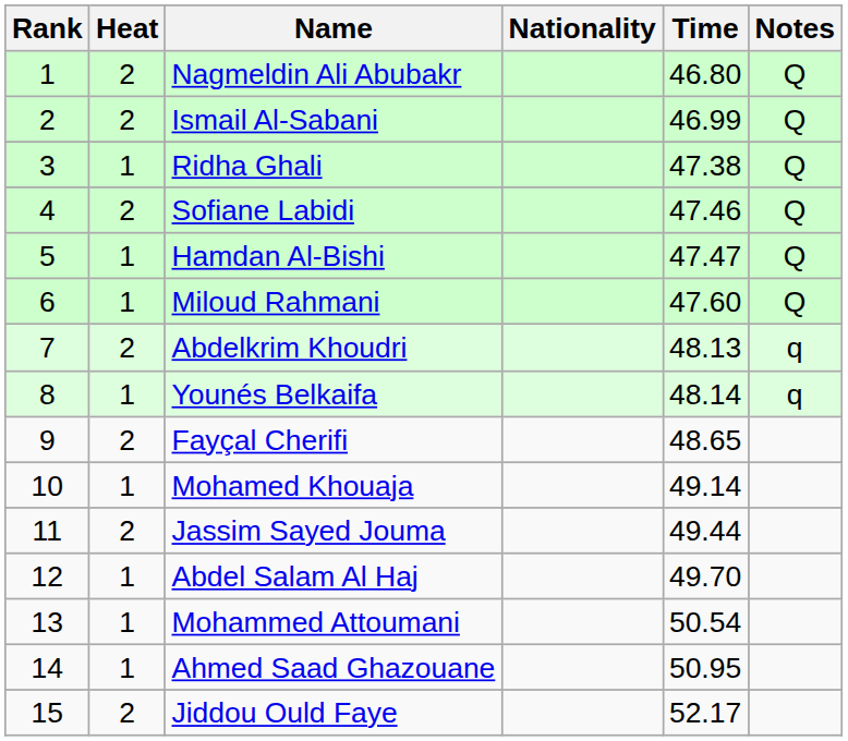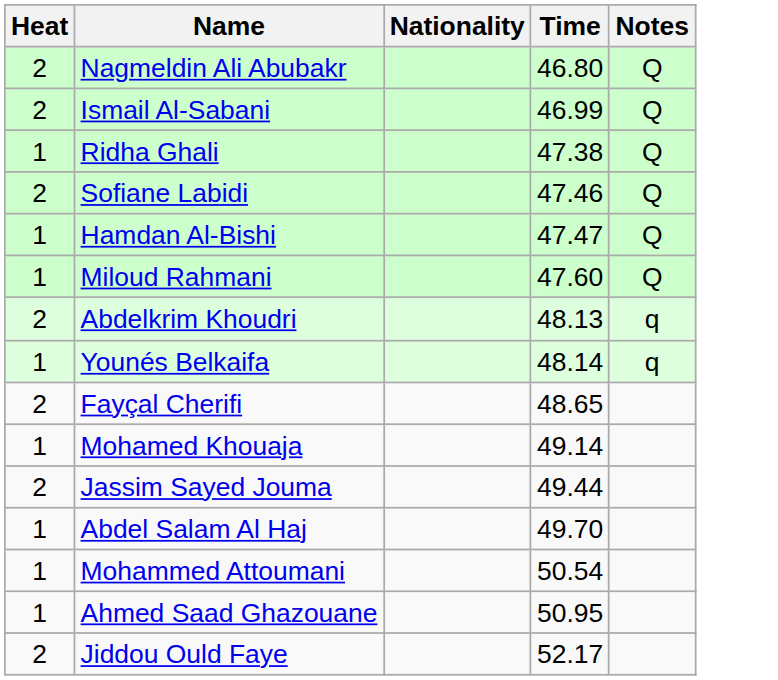 <table class="wikitable sortable" style="text-align:center;font-size:95%">
 <tr>
-<th>Rank</th>
 <th>Heat</th>
 <th>Name</th>
 <th>Nationality</th>
 <th>Time</th>
 <th>Notes</th>
 </tr>
 <tr bgcolor=ccffcc>
-<td>1</td>
 <td>2</td>
 <td align=left><a href='#'>Nagmeldin Ali Abubakr</a></td>
 <td align=left></td>
 <td>46.80</td>
 <td>Q</td>
 </tr>
 <tr bgcolor=ccffcc>
 <td>2</td>
-<td>2</td>
 <td align=left><a href='#'>Ismail Al-Sabani</a></td>
 <td align=left></td>
 <td>46.99</td>
 <td>Q</td>
 </tr>
 <tr bgcolor=ccffcc>
-<td>3</td>
 <td>1</td>
 <td align=left><a href='#'>Ridha Ghali</a></td>
 <td align=left></td>
 <td>47.38</td>
 <td>Q</td>
 </tr>
 <tr bgcolor=ccffcc>
-<td>4</td>
 <td>2</td>
 <td align=left><a href='#'>Sofiane Labidi</a></td>
 <td align=left></td>
 <td>47.46</td>
 <td>Q</td>
 </tr>
 <tr bgcolor=ccffcc>
-<td>5</td>
 <td>1</td>
 <td align=left><a href='#'>Hamdan Al-Bishi</a></td>
 <td align=left></td>
 <td>47.47</td>
 <td>Q</td>
 </tr>
 <tr bgcolor=ccffcc>
-<td>6</td>
 <td>1</td>
 <td align=left><a href='#'>Miloud Rahmani</a></td>
 <td align=left></td>
 <td>47.60</td>
 <td>Q</td>
 </tr>
 <tr bgcolor=ddffdd>
-<td>7</td>
 <td>2</td>
 <td align=left><a href='#'>Abdelkrim Khoudri</a></td>
 <td align=left></td>
 <td>48.13</td>
 <td>q</td>
 </tr>
 <tr bgcolor=ddffdd>
-<td>8</td>
 <td>1</td>
 <td align=left><a href='#'>Younés Belkaifa</a></td>
 <td align=left></td>
 <td>48.14</td>
 <td>q</td>
 </tr>
 <tr>
-<td>9</td>
 <td>2</td>
 <td align=left><a href='#'>Fayçal Cherifi</a></td>
 <td align=left></td>
 <td>48.65</td>
 <td></td>
 </tr>
 <tr>
-<td>10</td>
 <td>1</td>
 <td align=left><a href='#'>Mohamed Khouaja</a></td>
 <td align=left></td>
 <td>49.14</td>
 <td></td>
 </tr>
 <tr>
-<td>11</td>
 <td>2</td>
 <td align=left><a href='#'>Jassim Sayed Jouma</a></td>
 <td align=left></td>
 <td>49.44</td>
 <td></td>
 </tr>
 <tr>
-<td>12</td>
 <td>1</td>
 <td align=left><a href='#'>Abdel Salam Al Haj</a></td>
 <td align=left></td>
 <td>49.70</td>
 <td></td>
 </tr>
 <tr>
-<td>13</td>
 <td>1</td>
 <td align=left><a href='#'>Mohammed Attoumani</a></td>
 <td align=left></td>
 <td>50.54</td>
 <td></td>
 </tr>
 <tr>
-<td>14</td>
 <td>1</td>
 <td align=left><a href='#'>Ahmed Saad Ghazouane</a></td>
 <td align=left></td>
 <td>50.95</td>
 <td></td>
 </tr>
 <tr>
-<td>15</td>
 <td>2</td>
 <td align=left><a href='#'>Jiddou Ould Faye</a></td>
 <td align=left></td>
 <td>52.17</td>
 <td></td>
 </tr>
 </table>
